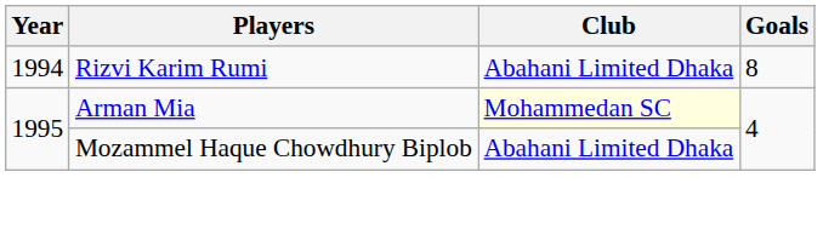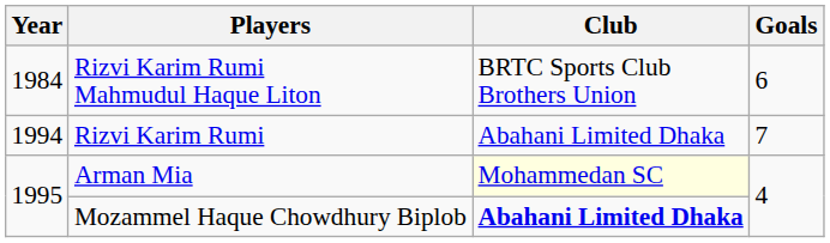 <table class="wikitable">
 <tr>
 <th scope="col">Year</th>
 <th scope="col">Players</th>
 <th scope="col">Club</th>
 <th scope="col">Goals</th>
 </tr>
 <tr>
+<td>1984</td>
+<td> <a href='#'>Rizvi Karim Rumi</a> <br>  <a href='#'>Mahmudul Haque Liton</a></td>
+<td>BRTC Sports Club <br> <a href='#'>Brothers Union</a></td>
+<td>6</td>
+</tr>
+<tr>
 <td>1994</td>
 <td> <a href='#'>Rizvi Karim Rumi</a></td>
 <td><a href='#'>Abahani Limited Dhaka</a></td>
-<td>8</td>
+<td>7</td>
 </tr>
 <tr>
 <td rowspan=2>1995</td>
 <td> <a href='#'>Arman Mia</a></td>
 <td style="background: lightyellow;"><a href='#'>Mohammedan SC</a></td>
 <td rowspan=2>4</td>
 </tr>
 <tr>
 <td> Mozammel Haque Chowdhury Biplob</td>
-<td><a href='#'>Abahani Limited Dhaka</a></td>
+<td><strong><a href='#'>Abahani Limited Dhaka</a></strong></td>
 </tr>
 </table>
